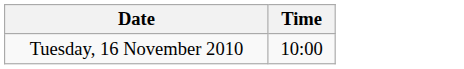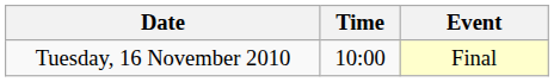 <table class = "wikitable" style="text-align:center;">
 <tr>
 <th width=220>Date</th>
 <th width=50>Time</th>
+<th width=100>Event</th>
 </tr>
 <tr>
 <td>Tuesday, 16 November 2010</td>
 <td>10:00</td>
+<td bgcolor=ffffcc>Final</td>
 </tr>
 </table>
